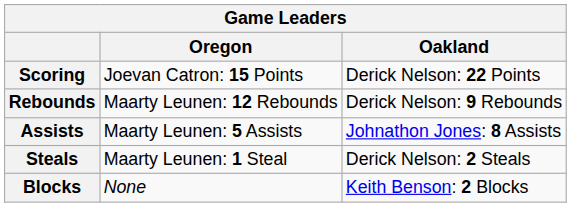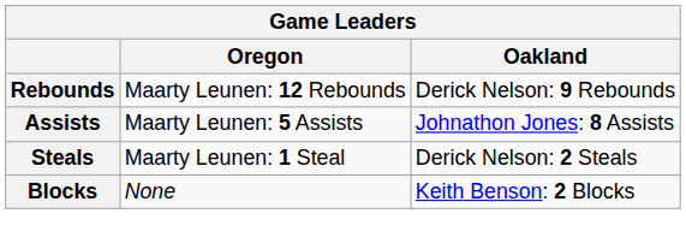 <table class="wikitable">
 <tr>
 <th colspan=3>Game Leaders</th>
 </tr>
 <tr>
 <th></th>
 <th>Oregon</th>
 <th>Oakland</th>
-</tr>
-<tr>
-<th>Scoring</th>
-<td>Joevan Catron: <strong>15</strong> Points</td>
-<td>Derick Nelson: <strong>22</strong> Points</td>
 </tr>
 <tr>
 <th>Rebounds</th>
 <td>Maarty Leunen: <strong>12</strong> Rebounds</td>
 <td>Derick Nelson: <strong>9</strong> Rebounds</td>
 </tr>
 <tr>
 <th>Assists</th>
 <td>Maarty Leunen: <strong>5</strong> Assists</td>
 <td><a href='#'>Johnathon Jones</a>: <strong>8</strong> Assists</td>
 </tr>
 <tr>
 <th>Steals</th>
 <td>Maarty Leunen: <strong>1</strong> Steal</td>
 <td>Derick Nelson: <strong>2</strong> Steals</td>
 </tr>
 <tr>
 <th>Blocks</th>
 <td><em>None</em></td>
 <td><a href='#'>Keith Benson</a>: <strong>2</strong> Blocks</td>
 </tr>
 </table>
